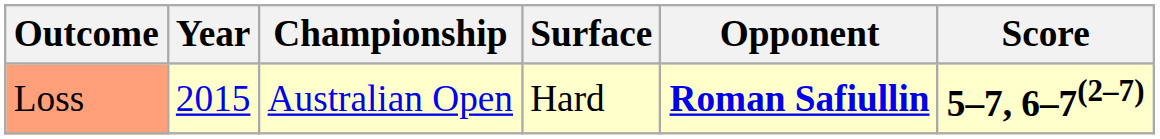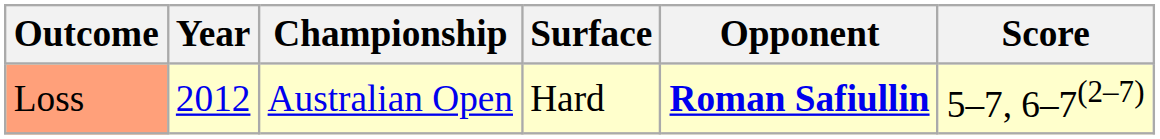 <table class="sortable wikitable">
 <tr>
 <th>Outcome</th>
 <th>Year</th>
 <th>Championship</th>
 <th>Surface</th>
 <th>Opponent</th>
 <th class="unsortable">Score</th>
 </tr>
 <tr bgcolor=FFFFCC>
 <td bgcolor=ffa07a>Loss</td>
-<td><a href='#'>2015</a></td>
+<td><a href='#'>2012</a></td>
 <td><a href='#'>Australian Open</a></td>
 <td>Hard</td>
 <td><strong> <a href='#'>Roman Safiullin</a></strong></td>
-<td><strong>5–7, 6–7<sup>(2–7)</sup></strong></td>
+<td>5–7, 6–7<sup>(2–7)</sup></td>
 </tr>
 </table>
